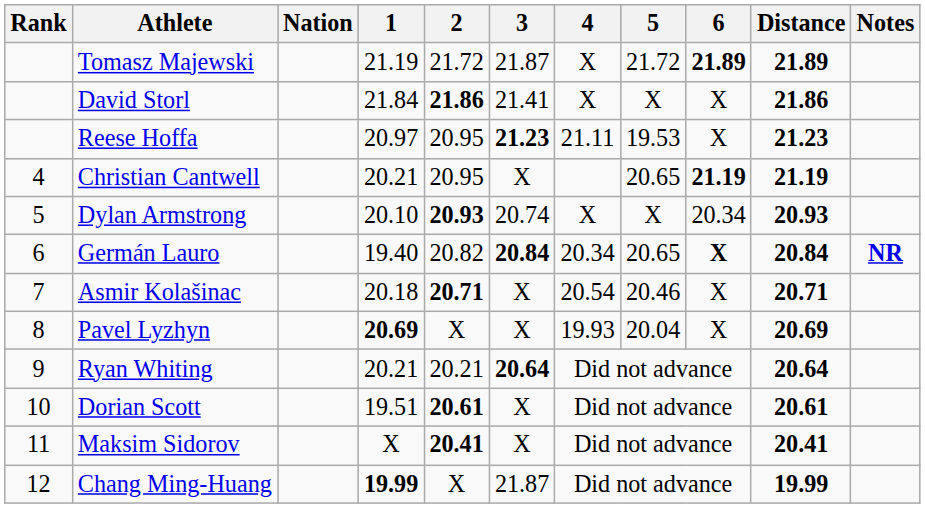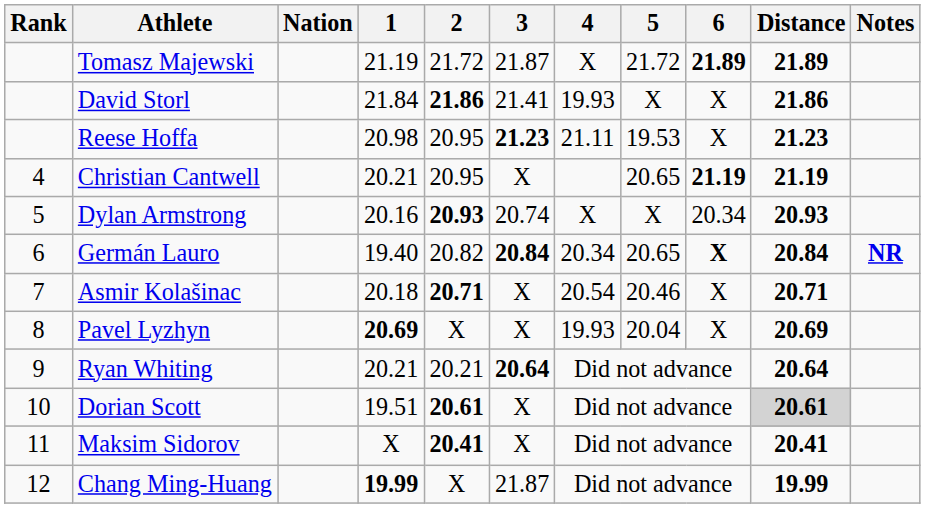 <table class="wikitable sortable" style="text-align:center">
 <tr>
 <th>Rank</th>
 <th>Athlete</th>
 <th>Nation</th>
 <th>1</th>
 <th>2</th>
 <th>3</th>
 <th>4</th>
 <th>5</th>
 <th>6</th>
 <th>Distance</th>
 <th>Notes</th>
 </tr>
 <tr>
 <td></td>
 <td align=left><a href='#'>Tomasz Majewski</a></td>
 <td align="left"></td>
 <td>21.19</td>
 <td>21.72</td>
 <td>21.87</td>
 <td data-sort-value=1.00>X</td>
 <td>21.72</td>
 <td><strong>21.89</strong></td>
 <td><strong>21.89</strong></td>
 <td></td>
 </tr>
 <tr>
 <td></td>
 <td align=left><a href='#'>David Storl</a></td>
 <td align="left"></td>
 <td>21.84</td>
 <td><strong>21.86</strong></td>
 <td>21.41</td>
-<td data-sort-value=1.00>X</td>
+<td>19.93</td>
 <td data-sort-value=1.00>X</td>
 <td data-sort-value=1.00>X</td>
 <td><strong>21.86</strong></td>
 <td></td>
 </tr>
 <tr>
 <td></td>
 <td align=left><a href='#'>Reese Hoffa</a></td>
 <td align="left"></td>
-<td>20.97</td>
+<td>20.98</td>
 <td>20.95</td>
 <td><strong>21.23</strong></td>
 <td>21.11</td>
 <td>19.53</td>
 <td data-sort-value=1.00>X</td>
 <td><strong>21.23</strong></td>
 <td></td>
 </tr>
 <tr>
 <td>4</td>
 <td align=left><a href='#'>Christian Cantwell</a></td>
 <td align="left"></td>
 <td>20.21</td>
 <td>20.95</td>
 <td data-sort-value=1.00>X</td>
 <td></td>
 <td>20.65</td>
 <td><strong>21.19</strong></td>
 <td><strong>21.19</strong></td>
 <td></td>
 </tr>
 <tr>
 <td>5</td>
 <td align=left><a href='#'>Dylan Armstrong</a></td>
 <td align="left"></td>
-<td>20.10</td>
+<td>20.16</td>
 <td><strong>20.93</strong></td>
 <td>20.74</td>
 <td data-sort-value=1.00>X</td>
 <td data-sort-value=1.00>X</td>
 <td>20.34</td>
 <td><strong>20.93</strong></td>
 <td></td>
 </tr>
 <tr>
 <td>6</td>
 <td align=left><a href='#'>Germán Lauro</a></td>
 <td align="left"></td>
 <td>19.40</td>
 <td>20.82</td>
 <td><strong>20.84</strong></td>
 <td>20.34</td>
 <td>20.65</td>
 <td data-sort-value=1.00><strong>X</strong></td>
 <td><strong>20.84</strong></td>
 <td><strong><a href='#'>NR</a></strong></td>
 </tr>
 <tr>
 <td>7</td>
 <td align=left><a href='#'>Asmir Kolašinac</a></td>
 <td align="left"></td>
 <td>20.18</td>
 <td><strong>20.71</strong></td>
 <td data-sort-value=1.00>X</td>
 <td>20.54</td>
 <td>20.46</td>
 <td data-sort-value=1.00>X</td>
 <td><strong>20.71</strong></td>
 <td></td>
 </tr>
 <tr>
 <td>8</td>
 <td align=left><a href='#'>Pavel Lyzhyn</a></td>
 <td align="left"></td>
 <td><strong>20.69</strong></td>
 <td data-sort-value=1.00>X</td>
 <td data-sort-value=1.00>X</td>
 <td>19.93</td>
 <td>20.04</td>
 <td data-sort-value=1.00>X</td>
 <td><strong>20.69</strong></td>
 <td></td>
 </tr>
 <tr>
 <td>9</td>
 <td align=left><a href='#'>Ryan Whiting</a></td>
 <td align="left"></td>
 <td>20.21</td>
 <td>20.21</td>
 <td><strong>20.64</strong></td>
 <td colspan=3 data-sort-value=0.00>Did not advance</td>
 <td><strong>20.64</strong></td>
 <td></td>
 </tr>
 <tr>
 <td>10</td>
 <td align=left><a href='#'>Dorian Scott</a></td>
 <td align="left"></td>
 <td>19.51</td>
 <td><strong>20.61</strong></td>
 <td data-sort-value=1.00>X</td>
 <td colspan=3 data-sort-value=0.00>Did not advance</td>
-<td><strong>20.61</strong></td>
+<td style="background: lightgrey;"><strong>20.61</strong></td>
 <td></td>
 </tr>
 <tr>
 <td>11</td>
 <td align=left><a href='#'>Maksim Sidorov</a></td>
 <td align="left"></td>
 <td data-sort-value=1.00>X</td>
 <td><strong>20.41</strong></td>
 <td data-sort-value=1.00>X</td>
 <td colspan=3 data-sort-value=0.00>Did not advance</td>
 <td><strong>20.41</strong></td>
 <td></td>
 </tr>
 <tr>
 <td>12</td>
 <td align=left><a href='#'>Chang Ming-Huang</a></td>
 <td align="left"></td>
 <td><strong>19.99</strong></td>
 <td data-sort-value=1.00>X</td>
 <td>21.87</td>
 <td colspan=3 data-sort-value=0.00>Did not advance</td>
 <td><strong>19.99</strong></td>
 <td></td>
 </tr>
 </table>
